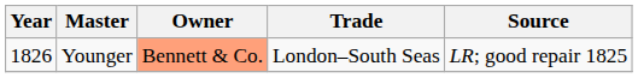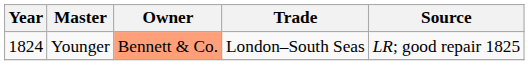 <table class=" wikitable">
 <tr>
 <th>Year</th>
 <th>Master</th>
 <th>Owner</th>
 <th>Trade</th>
 <th>Source</th>
 </tr>
 <tr>
-<td>1826</td>
+<td>1824</td>
 <td>Younger</td>
 <td style="background: lightsalmon;">Bennett & Co.</td>
 <td>London–South Seas</td>
 <td><em>LR</em>; good repair 1825</td>
 </tr>
 <tr>
 </tr>
 </table>
